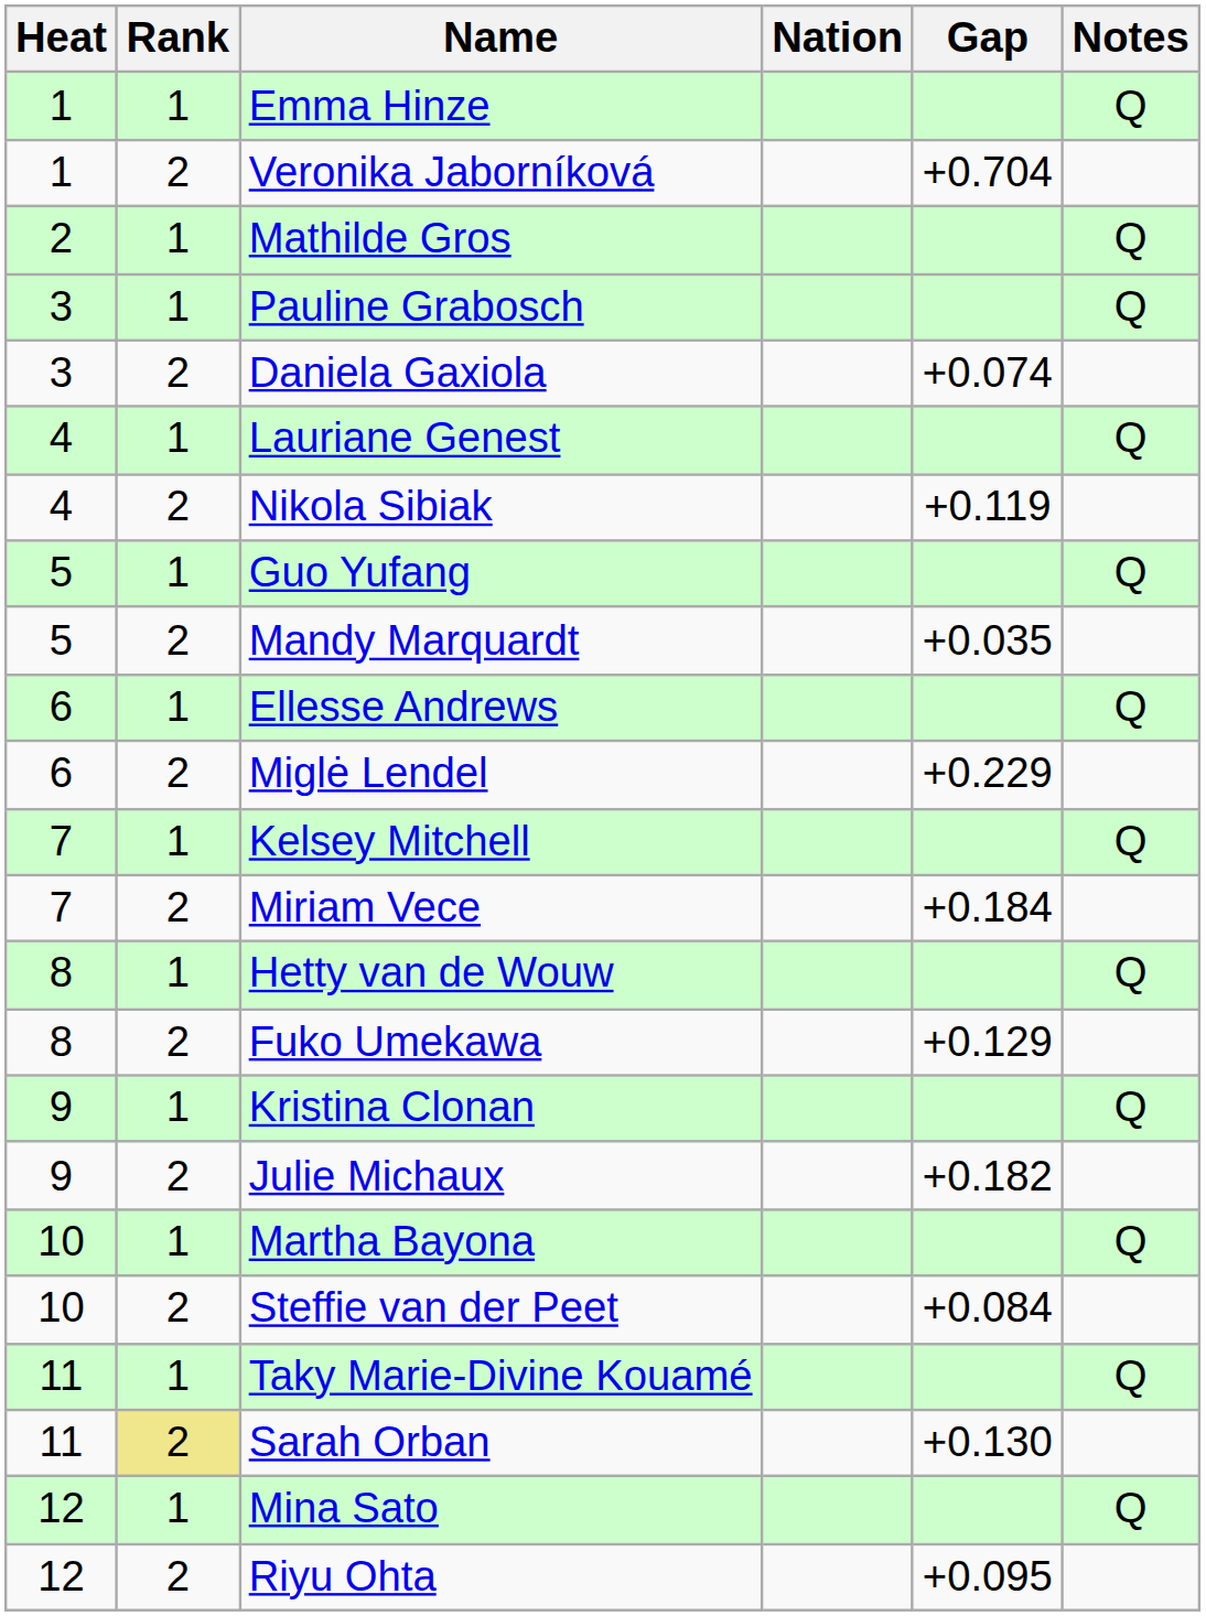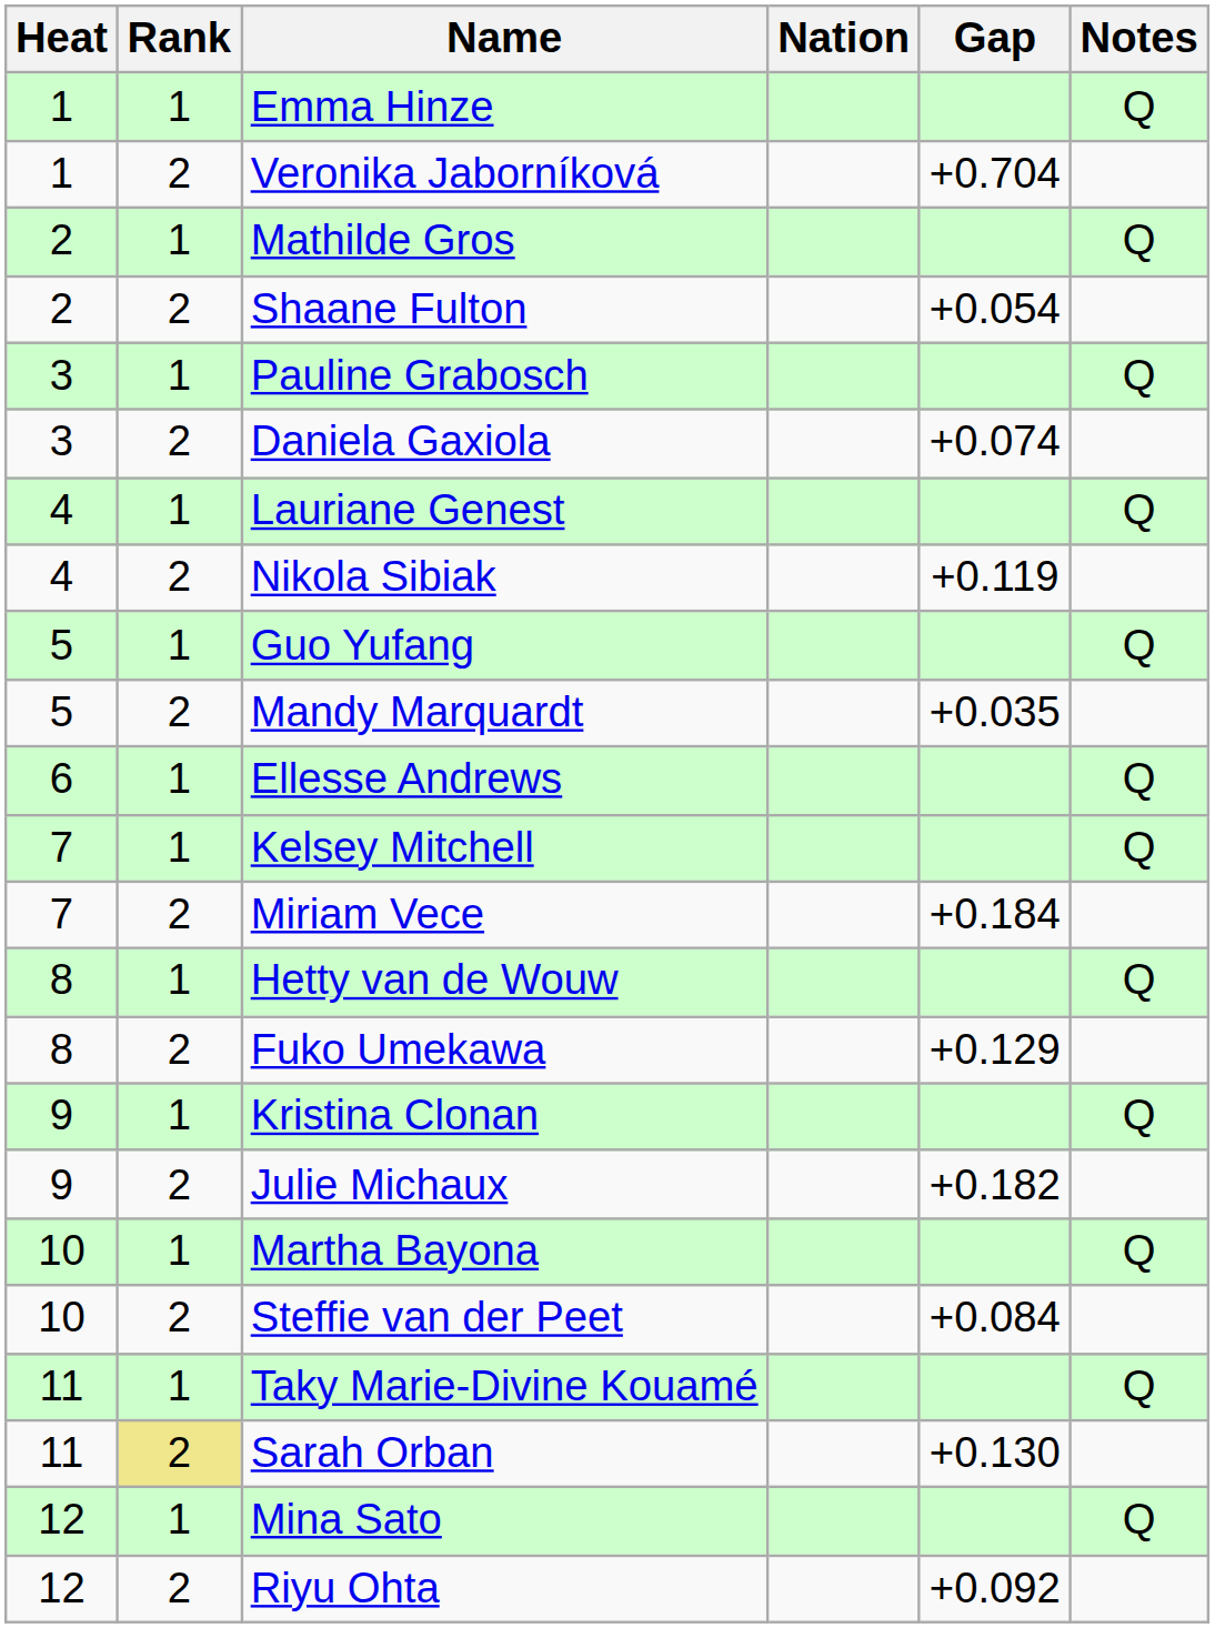 <table class="wikitable sortable" style="text-align:center">
 <tr>
 <th>Heat</th>
 <th>Rank</th>
 <th>Name</th>
 <th>Nation</th>
 <th>Gap</th>
 <th>Notes</th>
 </tr>
 <tr bgcolor=ccffcc>
 <td>1</td>
 <td>1</td>
 <td align=left><a href='#'>Emma Hinze</a></td>
 <td align=left></td>
 <td></td>
 <td>Q</td>
 </tr>
 <tr>
 <td>1</td>
 <td>2</td>
 <td align=left><a href='#'>Veronika Jaborníková</a></td>
 <td align=left></td>
 <td>+0.704</td>
 <td></td>
 </tr>
 <tr bgcolor=ccffcc>
 <td>2</td>
 <td>1</td>
 <td align=left><a href='#'>Mathilde Gros</a></td>
 <td align=left></td>
 <td></td>
 <td>Q</td>
+</tr>
+<tr>
+<td>2</td>
+<td>2</td>
+<td align=left><a href='#'>Shaane Fulton</a></td>
+<td align=left></td>
+<td>+0.054</td>
+<td></td>
 </tr>
 <tr bgcolor=ccffcc>
 <td>3</td>
 <td>1</td>
 <td align=left><a href='#'>Pauline Grabosch</a></td>
 <td align=left></td>
 <td></td>
 <td>Q</td>
 </tr>
 <tr>
 <td>3</td>
 <td>2</td>
 <td align=left><a href='#'>Daniela Gaxiola</a></td>
 <td align=left></td>
 <td>+0.074</td>
 <td></td>
 </tr>
 <tr bgcolor=ccffcc>
 <td>4</td>
 <td>1</td>
 <td align=left><a href='#'>Lauriane Genest</a></td>
 <td align=left></td>
 <td></td>
 <td>Q</td>
 </tr>
 <tr>
 <td>4</td>
 <td>2</td>
 <td align=left><a href='#'>Nikola Sibiak</a></td>
 <td align=left></td>
 <td>+0.119</td>
 <td></td>
 </tr>
 <tr bgcolor=ccffcc>
 <td>5</td>
 <td>1</td>
 <td align=left><a href='#'>Guo Yufang</a></td>
 <td align=left></td>
 <td></td>
 <td>Q</td>
 </tr>
 <tr>
 <td>5</td>
 <td>2</td>
 <td align=left><a href='#'>Mandy Marquardt</a></td>
 <td align=left></td>
 <td>+0.035</td>
 <td></td>
 </tr>
 <tr bgcolor=ccffcc>
 <td>6</td>
 <td>1</td>
 <td align=left><a href='#'>Ellesse Andrews</a></td>
 <td align=left></td>
 <td></td>
 <td>Q</td>
-</tr>
-<tr>
-<td>6</td>
-<td>2</td>
-<td align=left><a href='#'>Miglė Lendel</a></td>
-<td align=left></td>
-<td>+0.229</td>
-<td></td>
 </tr>
 <tr bgcolor=ccffcc>
 <td>7</td>
 <td>1</td>
 <td align=left><a href='#'>Kelsey Mitchell</a></td>
 <td align=left></td>
 <td></td>
 <td>Q</td>
 </tr>
 <tr>
 <td>7</td>
 <td>2</td>
 <td align=left><a href='#'>Miriam Vece</a></td>
 <td align=left></td>
 <td>+0.184</td>
 <td></td>
 </tr>
 <tr bgcolor=ccffcc>
 <td>8</td>
 <td>1</td>
 <td align=left><a href='#'>Hetty van de Wouw</a></td>
 <td align=left></td>
 <td></td>
 <td>Q</td>
 </tr>
 <tr>
 <td>8</td>
 <td>2</td>
 <td align=left><a href='#'>Fuko Umekawa</a></td>
 <td align=left></td>
 <td>+0.129</td>
 <td></td>
 </tr>
 <tr bgcolor=ccffcc>
 <td>9</td>
 <td>1</td>
 <td align=left><a href='#'>Kristina Clonan</a></td>
 <td align=left></td>
 <td></td>
 <td>Q</td>
 </tr>
 <tr>
 <td>9</td>
 <td>2</td>
 <td align=left><a href='#'>Julie Michaux</a></td>
 <td align=left></td>
 <td>+0.182</td>
 <td></td>
 </tr>
 <tr bgcolor=ccffcc>
 <td>10</td>
 <td>1</td>
 <td align=left><a href='#'>Martha Bayona</a></td>
 <td align=left></td>
 <td></td>
 <td>Q</td>
 </tr>
 <tr>
 <td>10</td>
 <td>2</td>
 <td align=left><a href='#'>Steffie van der Peet</a></td>
 <td align=left></td>
 <td>+0.084</td>
 <td></td>
 </tr>
 <tr bgcolor=ccffcc>
 <td>11</td>
 <td>1</td>
 <td align=left><a href='#'>Taky Marie-Divine Kouamé</a></td>
 <td align=left></td>
 <td></td>
 <td>Q</td>
 </tr>
 <tr>
 <td>11</td>
 <td style="background: khaki;">2</td>
 <td align=left><a href='#'>Sarah Orban</a></td>
 <td align=left></td>
 <td>+0.130</td>
 <td></td>
 </tr>
 <tr bgcolor=ccffcc>
 <td>12</td>
 <td>1</td>
 <td align=left><a href='#'>Mina Sato</a></td>
 <td align=left></td>
 <td></td>
 <td>Q</td>
 </tr>
 <tr>
 <td>12</td>
 <td>2</td>
 <td align=left><a href='#'>Riyu Ohta</a></td>
 <td align=left></td>
-<td>+0.095</td>
+<td>+0.092</td>
 <td></td>
 </tr>
 </table>
